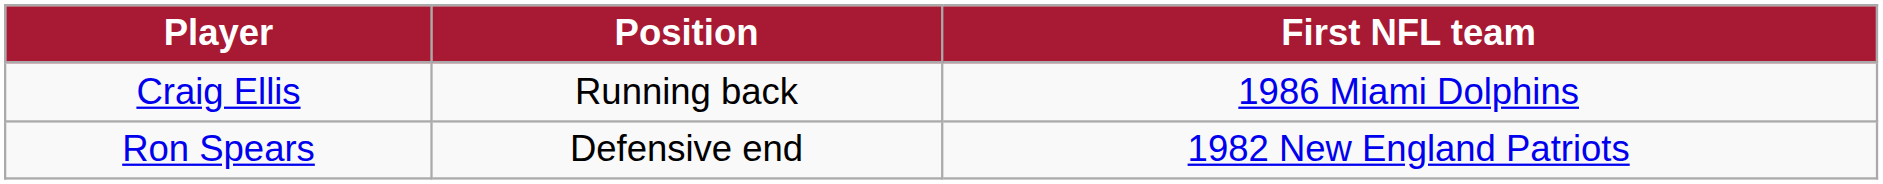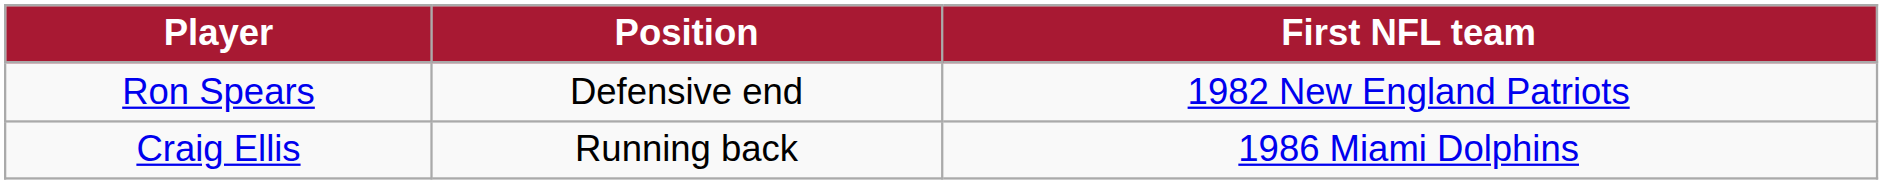 <table class="wikitable" width="65%">
 <tr>
 <th style="background:#A81933;color:#FFFFFF;">Player</th>
 <th style="background:#A81933;color:#FFFFFF;">Position</th>
 <th style="background:#A81933;color:#FFFFFF;">First NFL team</th>
 </tr>
 <tr align="center" bgcolor="">
+<td><a href='#'>Ron Spears</a></td>
+<td>Defensive end</td>
+<td><a href='#'>1982 New England Patriots</a></td>
+</tr>
+<tr align="center" bgcolor="">
 <td><a href='#'>Craig Ellis</a></td>
 <td>Running back</td>
 <td><a href='#'>1986 Miami Dolphins</a></td>
 </tr>
-<tr align="center" bgcolor="">
-<td><a href='#'>Ron Spears</a></td>
-<td>Defensive end</td>
-<td><a href='#'>1982 New England Patriots</a></td>
-</tr>
 </table>
